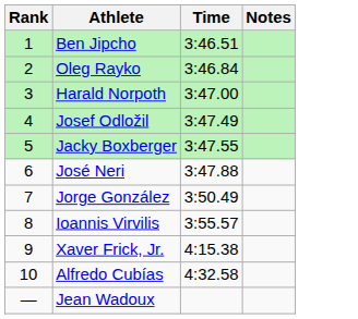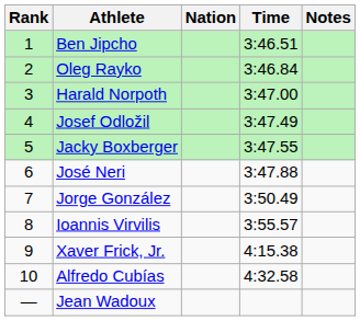 <table class="wikitable sortable" style="text-align:center">
 <tr>
 <th>Rank</th>
 <th>Athlete</th>
+<th>Nation</th>
 <th>Time</th>
 <th>Notes</th>
 </tr>
 <tr bgcolor=bbf3bb>
 <td>1</td>
 <td align=left><a href='#'>Ben Jipcho</a></td>
+<td align=left></td>
 <td>3:46.51</td>
 <td></td>
 </tr>
 <tr bgcolor=bbf3bb>
 <td>2</td>
 <td align=left><a href='#'>Oleg Rayko</a></td>
+<td align=left></td>
 <td>3:46.84</td>
 <td></td>
 </tr>
 <tr bgcolor=bbf3bb>
 <td>3</td>
 <td align=left><a href='#'>Harald Norpoth</a></td>
+<td align=left></td>
 <td>3:47.00</td>
 <td></td>
 </tr>
 <tr bgcolor=bbf3bb>
 <td>4</td>
 <td align=left><a href='#'>Josef Odložil</a></td>
+<td align=left></td>
 <td>3:47.49</td>
 <td></td>
 </tr>
 <tr bgcolor=bbf3bb>
 <td>5</td>
 <td align=left><a href='#'>Jacky Boxberger</a></td>
+<td align=left></td>
 <td>3:47.55</td>
 <td></td>
 </tr>
 <tr>
 <td>6</td>
 <td align=left><a href='#'>José Neri</a></td>
+<td align=left></td>
 <td>3:47.88</td>
 <td></td>
 </tr>
 <tr>
 <td>7</td>
 <td align=left><a href='#'>Jorge González</a></td>
+<td align=left></td>
 <td>3:50.49</td>
 <td></td>
 </tr>
 <tr>
 <td>8</td>
 <td align=left><a href='#'>Ioannis Virvilis</a></td>
+<td align=left></td>
 <td>3:55.57</td>
 <td></td>
 </tr>
 <tr>
 <td>9</td>
 <td align=left><a href='#'>Xaver Frick, Jr.</a></td>
+<td align=left></td>
 <td>4:15.38</td>
 <td></td>
 </tr>
 <tr>
 <td>10</td>
 <td align=left><a href='#'>Alfredo Cubías</a></td>
+<td align=left></td>
 <td>4:32.58</td>
 <td></td>
 </tr>
 <tr>
 <td data-sort-value=11>—</td>
 <td align=left><a href='#'>Jean Wadoux</a></td>
+<td align=left></td>
 <td></td>
 <td></td>
 </tr>
 </table>
